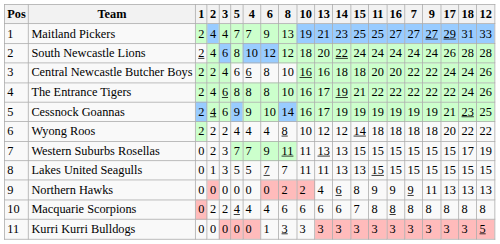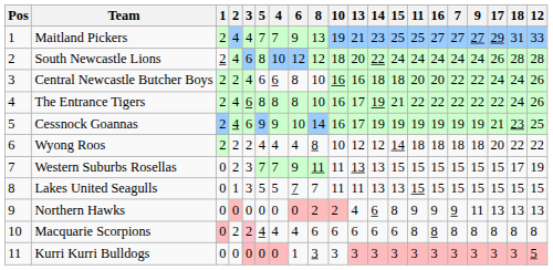 <table class="wikitable">
 <tr>
 <th>Pos</th>
 <th>Team</th>
 <th>1</th>
 <th>2</th>
 <th>3</th>
 <th>5</th>
 <th>4</th>
 <th>6</th>
 <th>8</th>
 <th>10</th>
 <th>13</th>
 <th>14</th>
 <th>15</th>
 <th>11</th>
 <th>16</th>
 <th>7</th>
 <th>9</th>
 <th>17</th>
 <th>18</th>
 <th>12</th>
 </tr>
 <tr>
 <td>1</td>
 <td> Maitland Pickers</td>
 <td style="background:#ccffcc;">2</td>
 <td style="background:#99ccff;">4</td>
 <td style="background:#ccffcc;">4</td>
 <td style="background:#ccffcc;">7</td>
 <td style="background:#ccffcc;">7</td>
 <td style="background:#ccffcc;">9</td>
 <td style="background:#ccffcc;">13</td>
 <td style="background:#99ccff;">19</td>
 <td style="background:#99ccff;">21</td>
 <td style="background:#99ccff;">23</td>
 <td style="background:#99ccff;">25</td>
 <td style="background:#99ccff;">25</td>
 <td style="background:#99ccff;">27</td>
 <td style="background:#99ccff;">27</td>
 <td style="background:#99ccff;"><u>27</u></td>
 <td style="background:#99ccff;"><u>29</u></td>
 <td style="background:#99ccff;">31</td>
 <td style="background:#99ccff;">33</td>
 </tr>
 <tr>
 <td>2</td>
 <td> South Newcastle Lions</td>
 <td><u>2</u></td>
 <td style="background:#ccffcc;">4</td>
 <td style="background:#99ccff;">6</td>
 <td style="background:#ccffcc;">8</td>
 <td style="background:#99ccff;">10</td>
 <td style="background:#99ccff;">12</td>
 <td style="background:#ccffcc;">12</td>
 <td style="background:#ccffcc;">18</td>
 <td style="background:#ccffcc;">20</td>
 <td style="background:#ccffcc;"><u>22</u></td>
 <td style="background:#ccffcc;">24</td>
 <td style="background:#ccffcc;">24</td>
 <td style="background:#ccffcc;">24</td>
 <td style="background:#ccffcc;">24</td>
 <td style="background:#ccffcc;">24</td>
 <td style="background:#ccffcc;">26</td>
 <td style="background:#ccffcc;">28</td>
 <td style="background:#ccffcc;">28</td>
 </tr>
 <tr>
 <td>3</td>
 <td> Central Newcastle Butcher Boys</td>
 <td style="background:#ccffcc;">2</td>
 <td style="background:#ccffcc;">2</td>
 <td style="background:#ccffcc;">4</td>
 <td>6</td>
 <td><u>6</u></td>
 <td>8</td>
 <td>10</td>
 <td style="background:#ccffcc;"><u>16</u></td>
 <td style="background:#ccffcc;">16</td>
 <td style="background:#ccffcc;">18</td>
 <td style="background:#ccffcc;">18</td>
 <td style="background:#ccffcc;">20</td>
 <td style="background:#ccffcc;">20</td>
 <td style="background:#ccffcc;">22</td>
 <td style="background:#ccffcc;">22</td>
 <td style="background:#ccffcc;">24</td>
 <td style="background:#ccffcc;">24</td>
 <td style="background:#ccffcc;">26</td>
 </tr>
 <tr>
 <td>4</td>
 <td> The Entrance Tigers</td>
 <td style="background:#ccffcc;">2</td>
 <td style="background:#ccffcc;">4</td>
 <td style="background:#ccffcc;"><u>6</u></td>
 <td style="background:#ccffcc;">8</td>
 <td style="background:#ccffcc;">8</td>
 <td style="background:#ccffcc;">8</td>
 <td style="background:#ccffcc;">10</td>
 <td style="background:#ccffcc;">16</td>
 <td style="background:#ccffcc;">17</td>
 <td style="background:#ccffcc;"><u>19</u></td>
 <td style="background:#ccffcc;">21</td>
 <td style="background:#ccffcc;">22</td>
 <td style="background:#ccffcc;">22</td>
 <td style="background:#ccffcc;">22</td>
 <td style="background:#ccffcc;">22</td>
 <td style="background:#ccffcc;">22</td>
 <td style="background:#ccffcc;">24</td>
 <td style="background:#ccffcc;">26</td>
 </tr>
 <tr>
 <td>5</td>
 <td> Cessnock Goannas</td>
 <td style="background:#99ccff;">2</td>
 <td style="background:#ccffcc;"><u>4</u></td>
 <td style="background:#ccffcc;">6</td>
 <td style="background:#99ccff;">9</td>
 <td style="background:#ccffcc;">9</td>
 <td style="background:#ccffcc;">10</td>
 <td style="background:#99ccff;">14</td>
 <td style="background:#ccffcc;">16</td>
 <td style="background:#ccffcc;">17</td>
 <td style="background:#ccffcc;">19</td>
 <td style="background:#ccffcc;">19</td>
 <td style="background:#ccffcc;">19</td>
 <td style="background:#ccffcc;">19</td>
 <td style="background:#ccffcc;">19</td>
 <td style="background:#ccffcc;">19</td>
 <td style="background:#ccffcc;">21</td>
 <td style="background:#ccffcc;"><u>23</u></td>
 <td style="background:#ccffcc;">25</td>
 </tr>
 <tr>
 <td>6</td>
 <td> Wyong Roos</td>
 <td style="background:#ccffcc;">2</td>
 <td>2</td>
 <td>2</td>
 <td>4</td>
 <td>4</td>
 <td>4</td>
 <td><u>8</u></td>
 <td>10</td>
 <td>12</td>
 <td>12</td>
 <td><u>14</u></td>
 <td>18</td>
 <td>18</td>
 <td>18</td>
 <td>18</td>
 <td>20</td>
 <td>22</td>
 <td>22</td>
 </tr>
 <tr>
 <td>7</td>
 <td> Western Suburbs Rosellas</td>
 <td>0</td>
 <td>2</td>
 <td>3</td>
 <td style="background:#ccffcc;">7</td>
 <td style="background:#ccffcc;">7</td>
 <td style="background:#ccffcc;">9</td>
 <td style="background:#ccffcc;"><u>11</u></td>
 <td>11</td>
 <td><u>13</u></td>
 <td>13</td>
 <td>15</td>
 <td>15</td>
 <td>15</td>
 <td>15</td>
 <td>15</td>
 <td>15</td>
 <td>17</td>
 <td>19</td>
 </tr>
 <tr>
 <td>8</td>
 <td> Lakes United Seagulls</td>
 <td>0</td>
 <td>1</td>
 <td>3</td>
 <td>5</td>
 <td>5</td>
 <td><u>7</u></td>
 <td>7</td>
 <td>11</td>
 <td>11</td>
 <td>13</td>
 <td>13</td>
 <td><u>15</u></td>
 <td>15</td>
 <td>15</td>
 <td>15</td>
 <td>15</td>
 <td>15</td>
 <td>15</td>
 </tr>
 <tr>
 <td>9</td>
 <td> Northern Hawks</td>
 <td>0</td>
 <td style="background:#ffbbbb;">0</td>
 <td>0</td>
 <td>0</td>
 <td>0</td>
 <td style="background:#ffbbbb;">0</td>
 <td style="background:#ffbbbb;">2</td>
 <td style="background:#ffbbbb;">2</td>
 <td>4</td>
 <td><u>6</u></td>
 <td>8</td>
 <td>9</td>
 <td>9</td>
 <td><u>9</u></td>
 <td>11</td>
 <td>13</td>
 <td>13</td>
 <td>13</td>
 </tr>
 <tr>
 <td>10</td>
 <td> Macquarie Scorpions</td>
 <td style="background:#ffbbbb;">0</td>
 <td>2</td>
-<td>2</td>
+<td style="background: pink;">2</td>
 <td><u>4</u></td>
 <td>4</td>
 <td>4</td>
 <td>6</td>
 <td>6</td>
 <td>6</td>
 <td>6</td>
-<td>7</td>
+<td>6</td>
 <td>8</td>
 <td><u>8</u></td>
 <td>8</td>
 <td>8</td>
 <td>8</td>
 <td>8</td>
 <td>8</td>
 </tr>
 <tr>
 <td>11</td>
 <td> Kurri Kurri Bulldogs</td>
 <td>0</td>
 <td>0</td>
 <td style="background:#ffbbbb;">0</td>
 <td style="background:#ffbbbb;">0</td>
 <td style="background:#ffbbbb;">0</td>
 <td>1</td>
 <td><u>3</u></td>
 <td>3</td>
 <td style="background:#ffbbbb;">3</td>
 <td style="background:#ffbbbb;">3</td>
 <td style="background:#ffbbbb;">3</td>
 <td style="background:#ffbbbb;">3</td>
 <td style="background:#ffbbbb;">3</td>
 <td style="background:#ffbbbb;">3</td>
 <td style="background:#ffbbbb;">3</td>
 <td style="background:#ffbbbb;">3</td>
 <td style="background:#ffbbbb;">3</td>
 <td style="background:#ffbbbb;"><u>5</u></td>
 </tr>
 </table>
